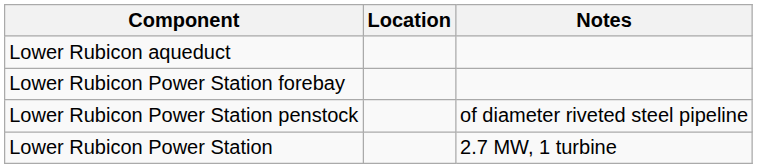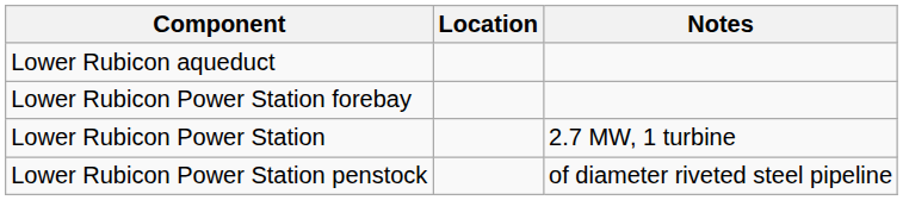 <table class="wikitable" style="text-align: left">
 <tr>
 <th>Component</th>
 <th>Location</th>
 <th>Notes</th>
 </tr>
 <tr>
 <td>Lower Rubicon aqueduct</td>
 <td></td>
 <td></td>
 </tr>
 <tr>
 <td>Lower Rubicon Power Station forebay</td>
 <td></td>
 <td></td>
 </tr>
 <tr>
+<td>Lower Rubicon Power Station</td>
+<td></td>
+<td>2.7 MW, 1 turbine</td>
+</tr>
+<tr>
 <td>Lower Rubicon Power Station penstock</td>
 <td></td>
 <td> of  diameter riveted steel pipeline</td>
 </tr>
-<tr>
-<td>Lower Rubicon Power Station</td>
-<td></td>
-<td>2.7 MW, 1 turbine</td>
-</tr>
 </table>
